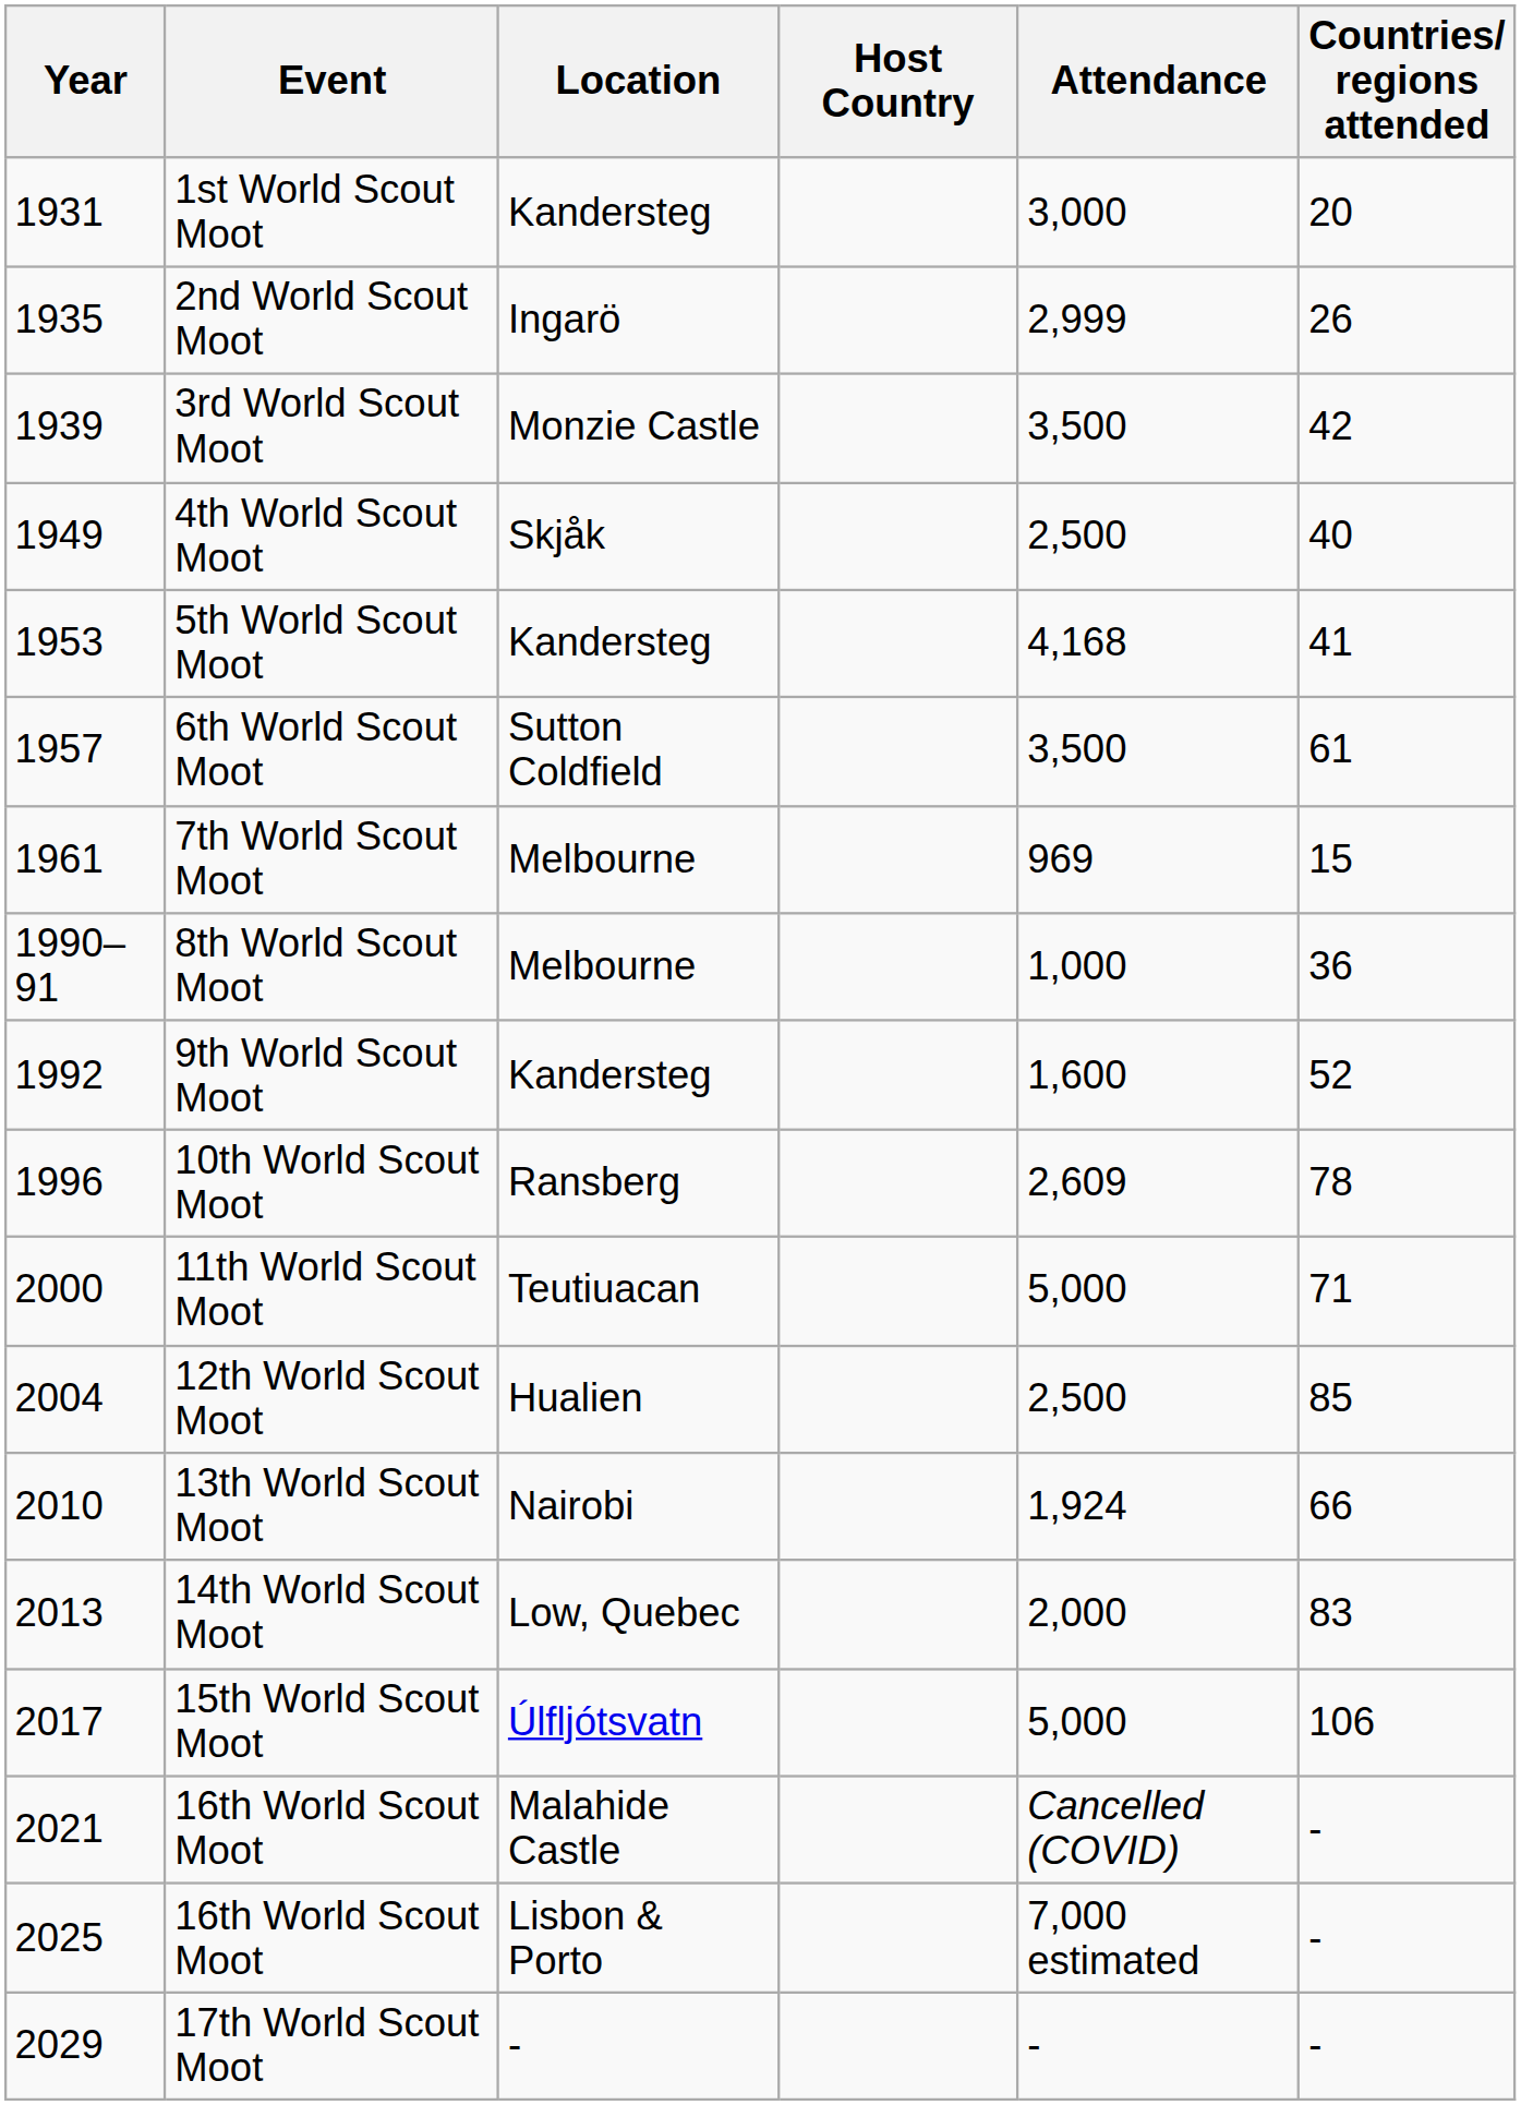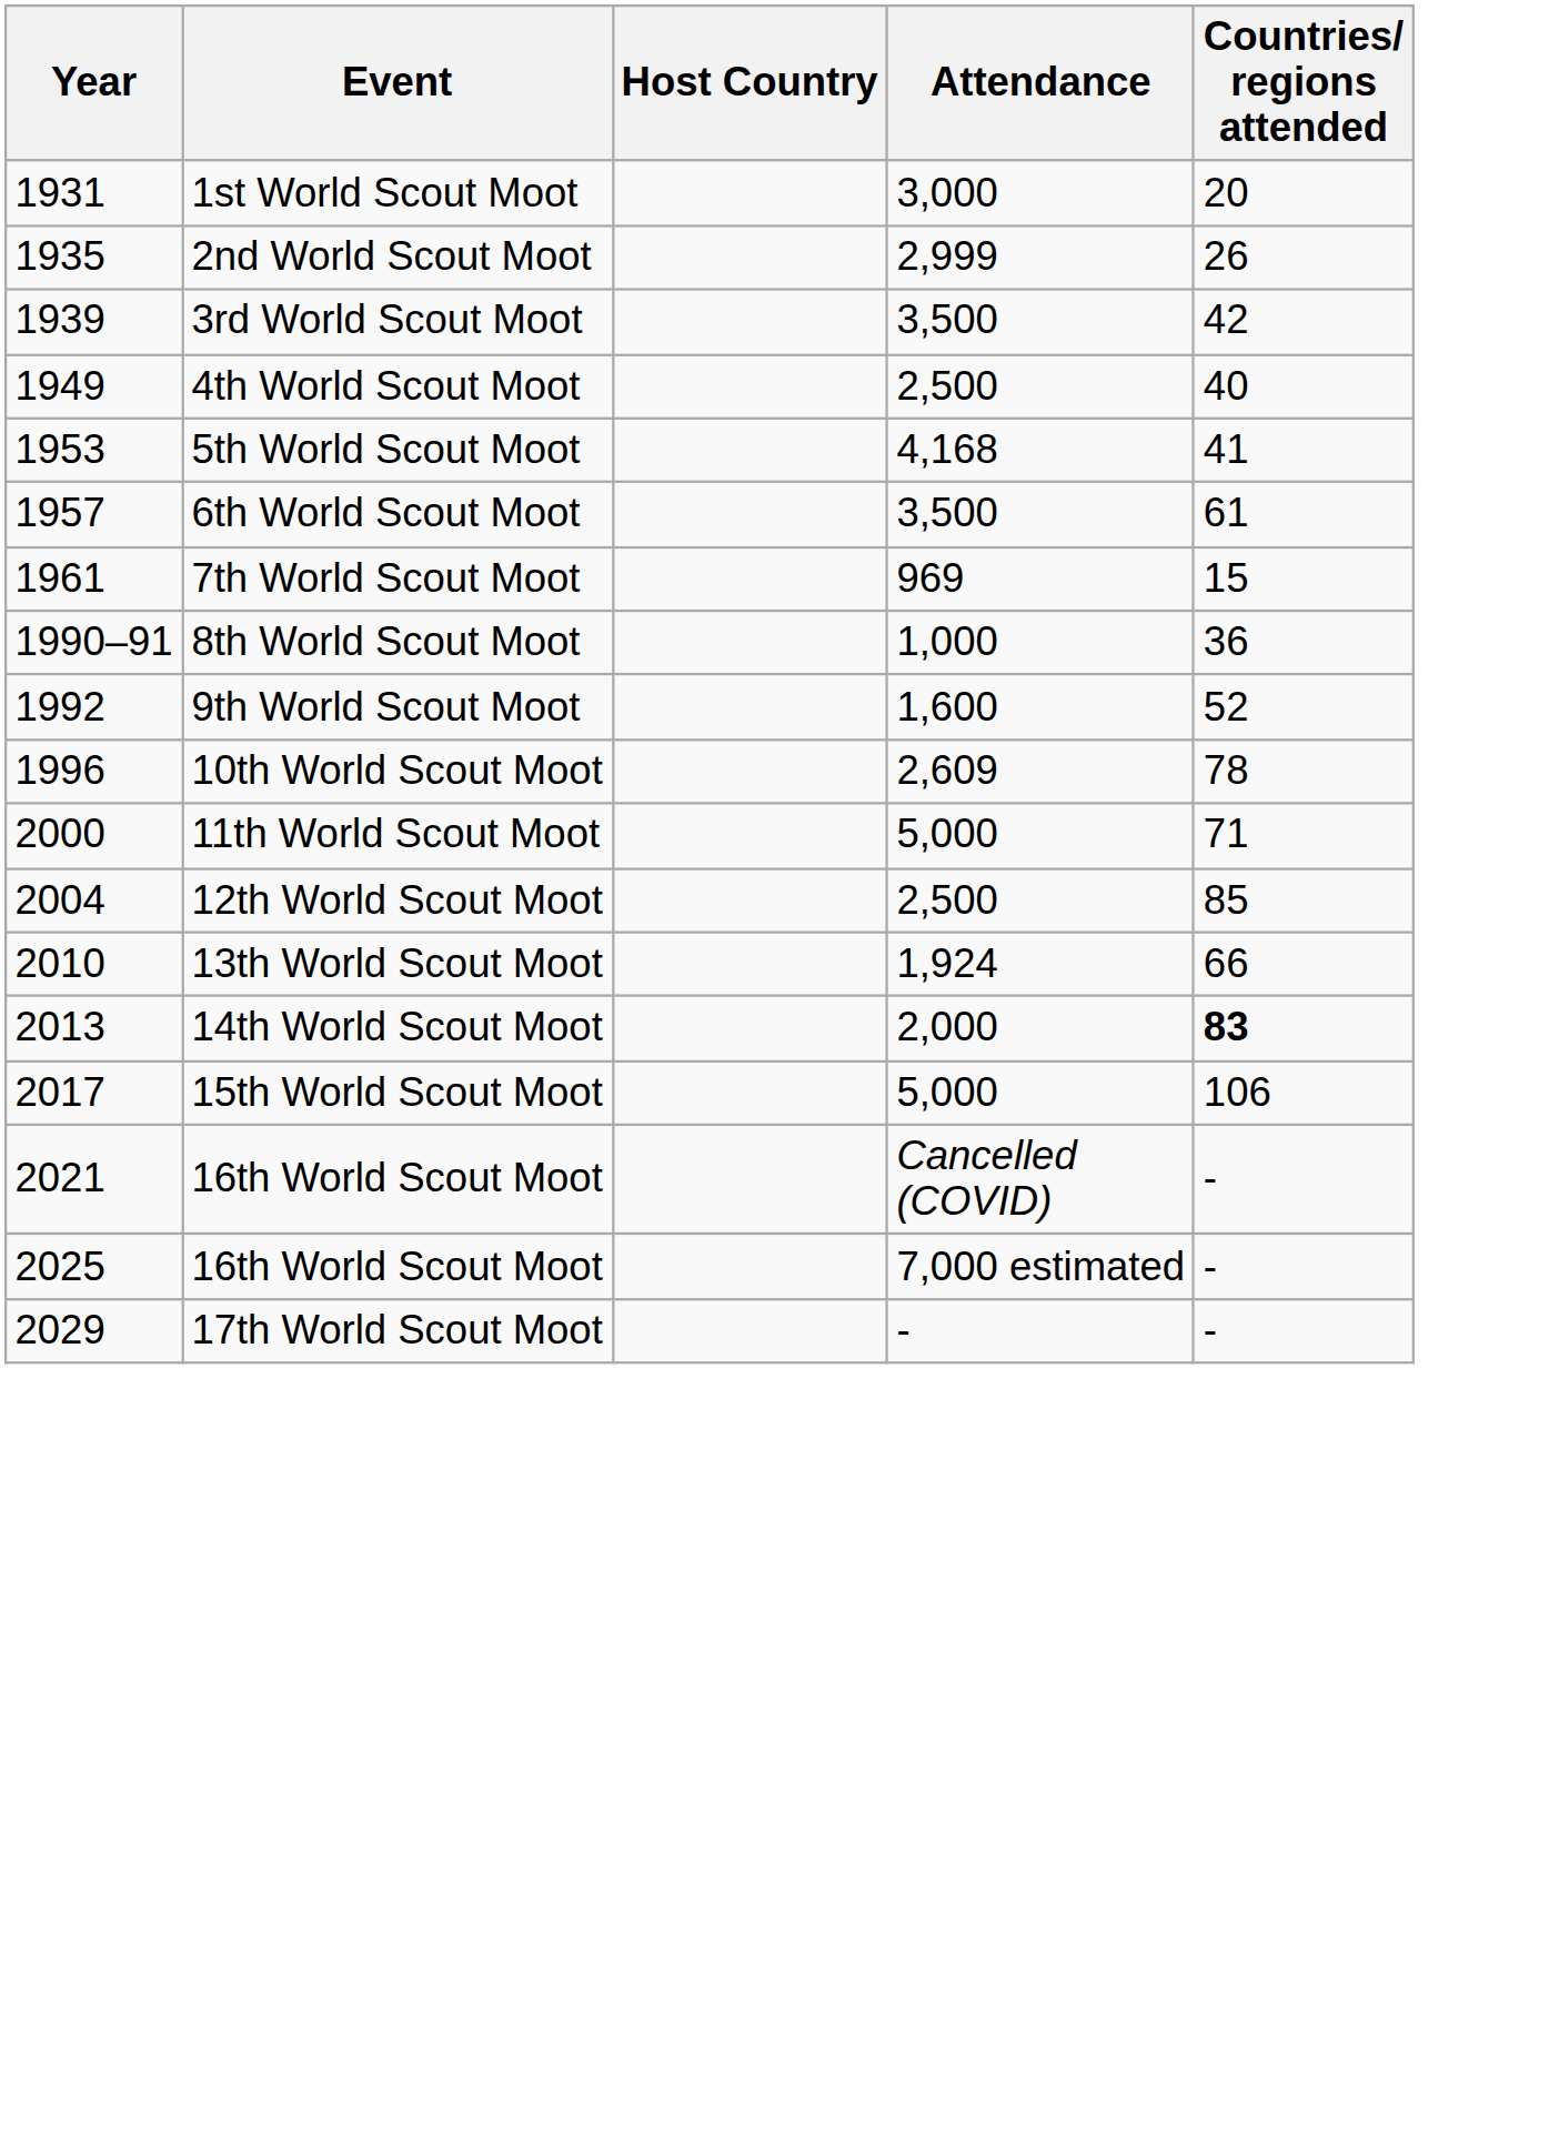 <table class="wikitable col5right col6right">
 <tr>
 <th>Year</th>
 <th>Event</th>
-<th>Location</th>
 <th>Host Country</th>
 <th>Attendance</th>
 <th>Countries/<br>regions<br>attended</th>
 </tr>
 <tr>
 <td>1931</td>
 <td>1st World Scout Moot</td>
-<td>Kandersteg</td>
 <td></td>
 <td>3,000</td>
 <td>20</td>
 </tr>
 <tr>
 <td>1935</td>
 <td>2nd World Scout Moot</td>
-<td>Ingarö</td>
 <td></td>
 <td>2,999</td>
 <td>26</td>
 </tr>
 <tr>
 <td>1939</td>
 <td>3rd World Scout Moot</td>
-<td>Monzie Castle</td>
 <td></td>
 <td>3,500</td>
 <td>42</td>
 </tr>
 <tr>
 <td>1949</td>
 <td>4th World Scout Moot</td>
-<td>Skjåk</td>
 <td></td>
 <td>2,500</td>
 <td>40</td>
 </tr>
 <tr>
 <td>1953</td>
 <td>5th World Scout Moot</td>
-<td>Kandersteg</td>
 <td></td>
 <td>4,168</td>
 <td>41</td>
 </tr>
 <tr>
 <td>1957</td>
 <td>6th World Scout Moot</td>
-<td>Sutton Coldfield</td>
 <td></td>
 <td>3,500</td>
 <td>61</td>
 </tr>
 <tr>
 <td>1961</td>
 <td>7th World Scout Moot</td>
-<td>Melbourne</td>
 <td></td>
 <td>969</td>
 <td>15</td>
 </tr>
 <tr>
 <td>1990–91</td>
 <td>8th World Scout Moot</td>
-<td>Melbourne</td>
 <td></td>
 <td>1,000</td>
 <td>36</td>
 </tr>
 <tr>
 <td>1992</td>
 <td>9th World Scout Moot</td>
-<td>Kandersteg</td>
 <td></td>
 <td>1,600</td>
 <td>52</td>
 </tr>
 <tr>
 <td>1996</td>
 <td>10th World Scout Moot</td>
-<td>Ransberg</td>
 <td></td>
 <td>2,609</td>
 <td>78</td>
 </tr>
 <tr>
 <td>2000</td>
 <td>11th World Scout Moot</td>
-<td>Teutiuacan</td>
 <td></td>
 <td>5,000</td>
 <td>71</td>
 </tr>
 <tr>
 <td>2004</td>
 <td>12th World Scout Moot</td>
-<td>Hualien</td>
 <td></td>
 <td>2,500</td>
 <td>85</td>
 </tr>
 <tr>
 <td>2010</td>
 <td>13th World Scout Moot</td>
-<td>Nairobi</td>
 <td></td>
 <td>1,924</td>
 <td>66</td>
 </tr>
 <tr>
 <td>2013</td>
 <td>14th World Scout Moot</td>
-<td>Low, Quebec</td>
 <td></td>
 <td>2,000</td>
-<td>83</td>
+<td><strong>83</strong></td>
 </tr>
 <tr>
 <td>2017</td>
 <td>15th World Scout Moot</td>
-<td><a href='#'>Úlfljótsvatn</a></td>
 <td></td>
 <td>5,000</td>
 <td>106</td>
 </tr>
 <tr>
 <td>2021</td>
 <td>16th World Scout Moot</td>
-<td>Malahide Castle</td>
 <td></td>
 <td><em>Cancelled<br>(COVID)</em></td>
 <td>-</td>
 </tr>
 <tr>
 <td>2025</td>
 <td>16th World Scout Moot</td>
-<td>Lisbon & Porto</td>
 <td></td>
 <td>7,000 estimated</td>
 <td>-</td>
 </tr>
 <tr>
 <td>2029</td>
 <td>17th World Scout Moot</td>
-<td>-</td>
 <td></td>
 <td>-</td>
 <td>-</td>
 </tr>
 </table>
